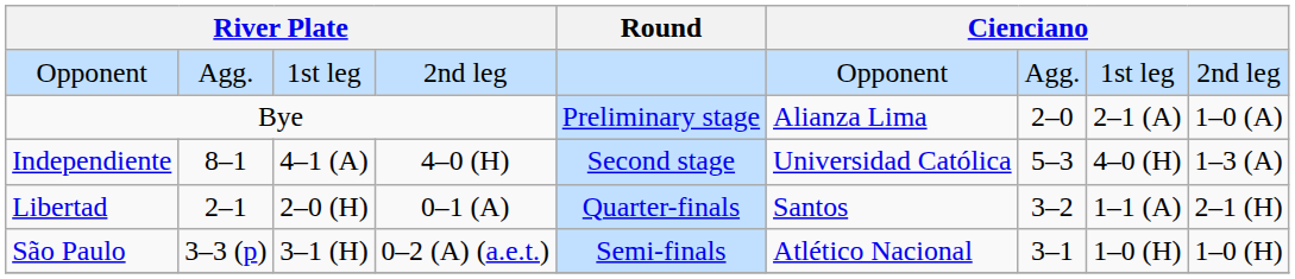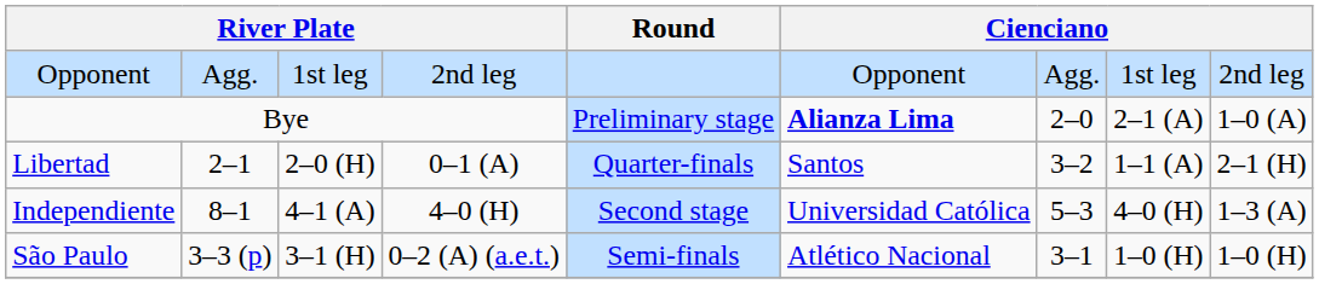 <table class="wikitable" style="text-align:center">
 <tr>
 <th colspan=4><a href='#'>River Plate</a></th>
 <th>Round</th>
 <th colspan=4><a href='#'>Cienciano</a></th>
 </tr>
 <tr style="background:#c1e0ff">
 <td>Opponent</td>
 <td>Agg.</td>
 <td>1st leg</td>
 <td>2nd leg</td>
 <td></td>
 <td>Opponent</td>
 <td>Agg.</td>
 <td>1st leg</td>
 <td>2nd leg</td>
 </tr>
 <tr>
 <td colspan=4>Bye</td>
 <td style="background:#c1e0ff;"><a href='#'>Preliminary stage</a></td>
-<td align=left> <a href='#'>Alianza Lima</a></td>
+<td align=left><strong> <a href='#'>Alianza Lima</a></strong></td>
 <td>2–0</td>
 <td>2–1 (A)</td>
 <td>1–0 (A)</td>
+</tr>
+<tr>
+<td align=left> <a href='#'>Libertad</a></td>
+<td>2–1</td>
+<td>2–0 (H)</td>
+<td>0–1 (A)</td>
+<td style="background:#c1e0ff;"><a href='#'>Quarter-finals</a></td>
+<td align=left> <a href='#'>Santos</a></td>
+<td>3–2</td>
+<td>1–1 (A)</td>
+<td>2–1 (H)</td>
 </tr>
 <tr>
 <td align=left> <a href='#'>Independiente</a></td>
 <td>8–1</td>
 <td>4–1 (A)</td>
 <td>4–0 (H)</td>
 <td style="background:#c1e0ff;"><a href='#'>Second stage</a></td>
 <td align=left> <a href='#'>Universidad Católica</a></td>
 <td>5–3</td>
 <td>4–0 (H)</td>
 <td>1–3 (A)</td>
-</tr>
-<tr>
-<td align=left> <a href='#'>Libertad</a></td>
-<td>2–1</td>
-<td>2–0 (H)</td>
-<td>0–1 (A)</td>
-<td style="background:#c1e0ff;"><a href='#'>Quarter-finals</a></td>
-<td align=left> <a href='#'>Santos</a></td>
-<td>3–2</td>
-<td>1–1 (A)</td>
-<td>2–1 (H)</td>
 </tr>
 <tr>
 <td align=left> <a href='#'>São Paulo</a></td>
 <td>3–3 (<a href='#'>p</a>)</td>
 <td>3–1 (H)</td>
 <td>0–2 (A) (<a href='#'>a.e.t.</a>)</td>
 <td style="background:#c1e0ff;"><a href='#'>Semi-finals</a></td>
 <td align=left> <a href='#'>Atlético Nacional</a></td>
 <td>3–1</td>
 <td>1–0 (H)</td>
 <td>1–0 (H)</td>
 </tr>
 <tr>
 </tr>
 </table>
